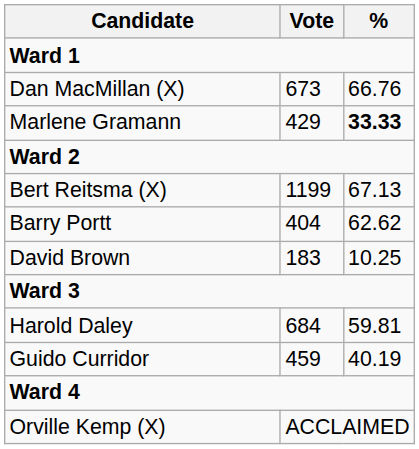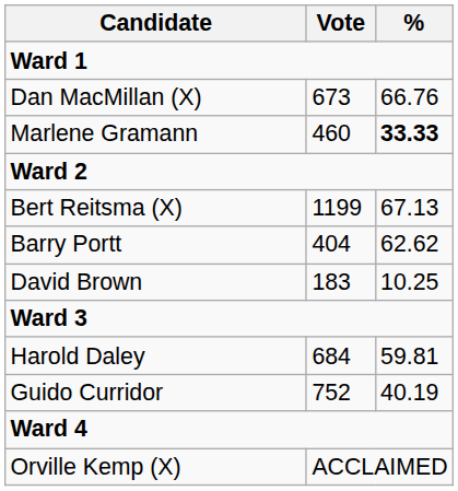 <table class="wikitable">
 <tr>
 <th bgcolor="#DDDDFF" width="200px">Candidate</th>
 <th bgcolor="#DDDDFF">Vote</th>
 <th bgcolor="#DDDDFF">%</th>
 </tr>
 <tr>
 <td colspan="4"><strong>Ward 1</strong></td>
 </tr>
 <tr>
 <td>Dan MacMillan (X)</td>
 <td>673</td>
 <td>66.76</td>
 </tr>
 <tr>
 <td>Marlene Gramann</td>
-<td>429</td>
+<td>460</td>
 <td><strong>33.33</strong></td>
 </tr>
 <tr>
 <td colspan="4"><strong>Ward 2</strong></td>
 </tr>
 <tr>
 <td>Bert Reitsma (X)</td>
 <td>1199</td>
 <td>67.13</td>
 </tr>
 <tr>
 <td>Barry Portt</td>
 <td>404</td>
 <td>62.62</td>
 </tr>
 <tr>
 <td>David Brown</td>
 <td>183</td>
 <td>10.25</td>
 </tr>
 <tr>
 <td colspan="4"><strong>Ward 3</strong></td>
 </tr>
 <tr>
 <td>Harold Daley</td>
 <td>684</td>
 <td>59.81</td>
 </tr>
 <tr>
 <td>Guido Curridor</td>
-<td>459</td>
+<td>752</td>
 <td>40.19</td>
 </tr>
 <tr>
 <td colspan="4"><strong>Ward 4</strong></td>
 </tr>
 <tr>
 <td>Orville Kemp (X)</td>
 <td colspan="2" align="center">ACCLAIMED</td>
 </tr>
 </table>
